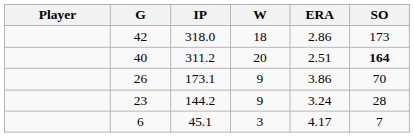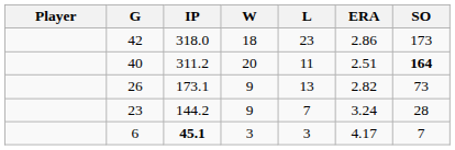 <table class="wikitable sortable">
 <tr>
 <th bgcolor="#DDDDFF" width="16%">Player</th>
 <th bgcolor="#DDDDFF" width="9%">G</th>
 <th bgcolor="#DDDDFF" width="9%">IP</th>
 <th bgcolor="#DDDDFF" width="9%">W</th>
+<th bgcolor="#DDDDFF" width="9%">L</th>
 <th bgcolor="#DDDDFF" width="9%">ERA</th>
 <th bgcolor="#DDDDFF" width="9%">SO</th>
 </tr>
 <tr align="center">
 <td></td>
 <td>42</td>
 <td>318.0</td>
 <td>18</td>
+<td>23</td>
 <td>2.86</td>
 <td>173</td>
 </tr>
 <tr align="center">
 <td></td>
 <td>40</td>
 <td>311.2</td>
 <td>20</td>
+<td>11</td>
 <td>2.51</td>
 <td><strong>164</strong></td>
 </tr>
 <tr align="center">
 <td></td>
 <td>26</td>
 <td>173.1</td>
 <td>9</td>
-<td>3.86</td>
-<td>70</td>
+<td>13</td>
+<td>2.82</td>
+<td>73</td>
 </tr>
 <tr align="center">
 <td></td>
 <td>23</td>
 <td>144.2</td>
 <td>9</td>
+<td>7</td>
 <td>3.24</td>
 <td>28</td>
 </tr>
 <tr align="center">
 <td></td>
 <td>6</td>
-<td>45.1</td>
+<td><strong>45.1</strong></td>
+<td>3</td>
 <td>3</td>
 <td>4.17</td>
 <td>7</td>
 </tr>
 </table>
